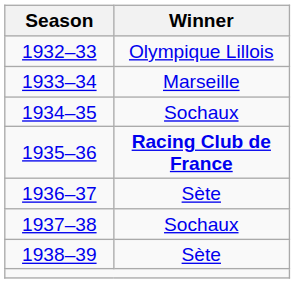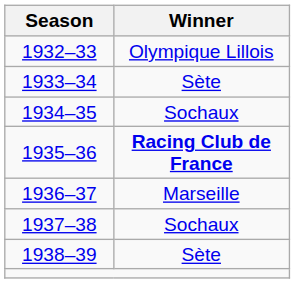 <table class="wikitable" style="text-align:center;margin-left:1em;font-size:90%;float:right">
 <tr>
 <th style="width:75px;">Season</th>
 <th style="width:125px;">Winner</th>
 </tr>
 <tr>
 <td style="text-align:center;"><a href='#'>1932–33</a></td>
 <td><a href='#'>Olympique Lillois</a></td>
 </tr>
 <tr>
 <td style="text-align:center;"><a href='#'>1933–34</a></td>
-<td><a href='#'>Marseille</a></td>
+<td><a href='#'>Sète</a></td>
 </tr>
 <tr>
 <td style="text-align:center;"><a href='#'>1934–35</a></td>
 <td><a href='#'>Sochaux</a></td>
 </tr>
 <tr>
 <td style="text-align:center;"><a href='#'>1935–36</a></td>
 <td><strong><a href='#'>Racing Club de France</a></strong></td>
 </tr>
 <tr>
 <td style="text-align:center;"><a href='#'>1936–37</a></td>
-<td><a href='#'>Sète</a></td>
+<td><a href='#'>Marseille</a></td>
 </tr>
 <tr>
 <td style="text-align:center;"><a href='#'>1937–38</a></td>
 <td><a href='#'>Sochaux</a></td>
 </tr>
 <tr>
 <td style="text-align:center;"><a href='#'>1938–39</a></td>
 <td><a href='#'>Sète</a></td>
 </tr>
 <tr>
 <td style="text-align:center;" colspan="2"></td>
 </tr>
 </table>
